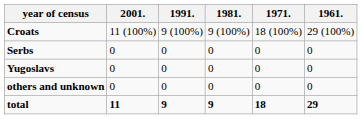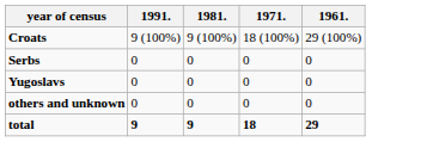 <table class="wikitable" style="font-size:95%;">
 <tr>
 <th>year of census</th>
-<th>2001.</th>
 <th>1991.</th>
 <th>1981.</th>
 <th>1971.</th>
 <th>1961.</th>
 </tr>
 <tr>
 <td><strong>Croats</strong></td>
-<td>11 (100%)</td>
 <td>9 (100%)</td>
 <td>9 (100%)</td>
 <td>18 (100%)</td>
 <td>29 (100%)</td>
 </tr>
 <tr>
 <td><strong>Serbs</strong></td>
 <td>0</td>
 <td>0</td>
 <td>0</td>
 <td>0</td>
-<td>0</td>
 </tr>
 <tr>
 <td><strong>Yugoslavs</strong></td>
-<td>0</td>
 <td>0</td>
 <td>0</td>
 <td>0</td>
 <td>0</td>
 </tr>
 <tr>
 <td><strong>others and unknown</strong></td>
 <td>0</td>
 <td>0</td>
 <td>0</td>
 <td>0</td>
-<td>0</td>
 </tr>
 <tr>
 <td><strong>total</strong></td>
-<td><strong>11</strong></td>
 <td><strong>9</strong></td>
 <td><strong>9</strong></td>
 <td><strong>18</strong></td>
 <td><strong>29</strong></td>
 </tr>
 </table>
